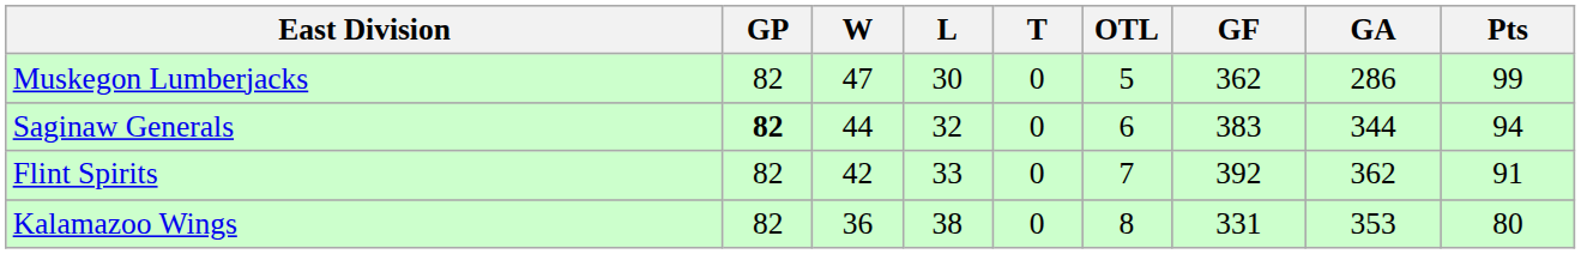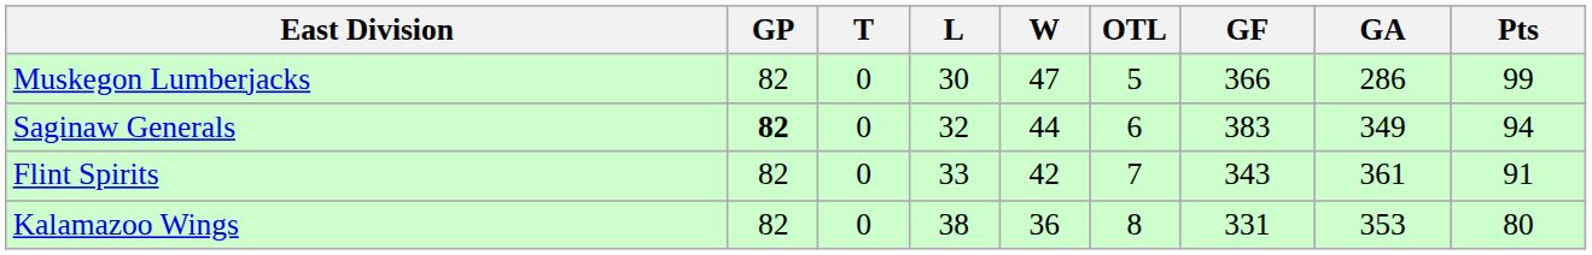 <table class="wikitable">
 <tr>
 <th width="40%">East Division</th>
 <th width="5%">GP</th>
+<th width="5%">T</th>
+<th width="5%">L</th>
 <th width="5%">W</th>
-<th width="5%">L</th>
-<th width="5%">T</th>
 <th width="5%">OTL</th>
 <th width="7.5%">GF</th>
 <th width="7.5%">GA</th>
 <th width="7.5%">Pts</th>
 </tr>
 <tr align="center" bgcolor="#CCFFCC">
 <td align="left"><a href='#'>Muskegon Lumberjacks</a></td>
 <td>82</td>
+<td>0</td>
+<td>30</td>
 <td>47</td>
-<td>30</td>
-<td>0</td>
 <td>5</td>
-<td>362</td>
+<td>366</td>
 <td>286</td>
 <td>99</td>
 </tr>
 <tr align="center" bgcolor="#CCFFCC">
 <td align="left"><a href='#'>Saginaw Generals</a></td>
 <td><strong>82</strong></td>
+<td>0</td>
+<td>32</td>
 <td>44</td>
-<td>32</td>
-<td>0</td>
 <td>6</td>
 <td>383</td>
-<td>344</td>
+<td>349</td>
 <td>94</td>
 </tr>
 <tr align="center" bgcolor="#CCFFCC">
 <td align="left"><a href='#'>Flint Spirits</a></td>
 <td>82</td>
+<td>0</td>
+<td>33</td>
 <td>42</td>
-<td>33</td>
-<td>0</td>
 <td>7</td>
-<td>392</td>
-<td>362</td>
+<td>343</td>
+<td>361</td>
 <td>91</td>
 </tr>
 <tr align="center" bgcolor="#CCFFCC">
 <td align="left"><a href='#'>Kalamazoo Wings</a></td>
 <td>82</td>
+<td>0</td>
+<td>38</td>
 <td>36</td>
-<td>38</td>
-<td>0</td>
 <td>8</td>
 <td>331</td>
 <td>353</td>
 <td>80</td>
 </tr>
 </table>
